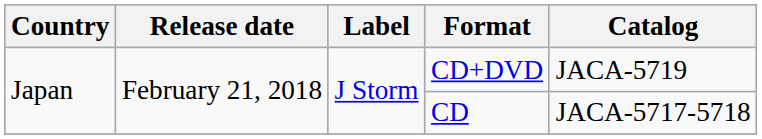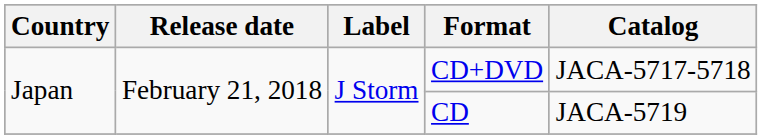 <table class="wikitable">
 <tr>
 <th>Country</th>
 <th>Release date</th>
 <th>Label</th>
 <th>Format</th>
 <th>Catalog</th>
 </tr>
 <tr>
 <td rowspan="2">Japan</td>
 <td rowspan="2">February 21, 2018</td>
 <td rowspan="2"><a href='#'>J Storm</a></td>
 <td><a href='#'>CD+DVD</a></td>
-<td>JACA-5719</td>
+<td>JACA-5717-5718</td>
 </tr>
 <tr>
 <td><a href='#'>CD</a></td>
-<td>JACA-5717-5718</td>
+<td>JACA-5719</td>
 </tr>
 </table>
